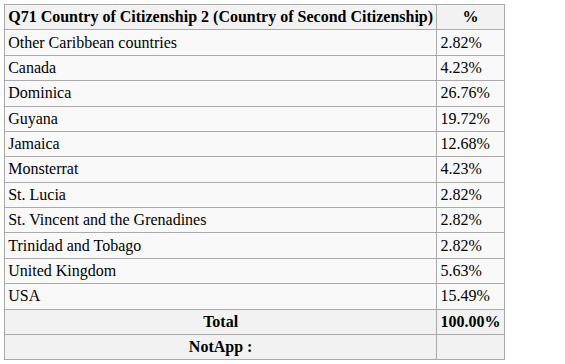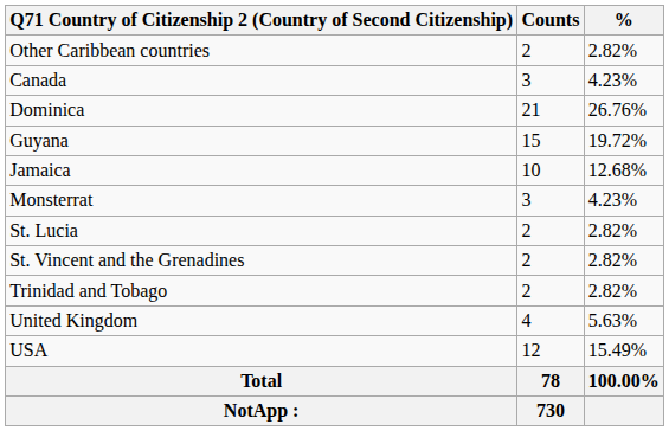 <table class="wikitable sortable">
 <tr>
 <th>Q71 Country of Citizenship 2 (Country of Second Citizenship)</th>
+<th>Counts</th>
 <th>%</th>
 </tr>
 <tr>
 <td>Other Caribbean countries</td>
+<td>2</td>
 <td>2.82%</td>
 </tr>
 <tr>
 <td>Canada</td>
+<td>3</td>
 <td>4.23%</td>
 </tr>
 <tr>
 <td>Dominica</td>
+<td>21</td>
 <td>26.76%</td>
 </tr>
 <tr>
 <td>Guyana</td>
+<td>15</td>
 <td>19.72%</td>
 </tr>
 <tr>
 <td>Jamaica</td>
+<td>10</td>
 <td>12.68%</td>
 </tr>
 <tr>
 <td>Monsterrat</td>
+<td>3</td>
 <td>4.23%</td>
 </tr>
 <tr>
 <td>St. Lucia</td>
+<td>2</td>
 <td>2.82%</td>
 </tr>
 <tr>
 <td>St. Vincent and the Grenadines</td>
+<td>2</td>
 <td>2.82%</td>
 </tr>
 <tr>
 <td>Trinidad and Tobago</td>
+<td>2</td>
 <td>2.82%</td>
 </tr>
 <tr>
 <td>United Kingdom</td>
+<td>4</td>
 <td>5.63%</td>
 </tr>
 <tr>
 <td>USA</td>
+<td>12</td>
 <td>15.49%</td>
 </tr>
 <tr>
 <th>Total</th>
+<th>78</th>
 <th>100.00%</th>
 </tr>
 <tr>
 <th>NotApp :</th>
+<th>730</th>
 <th></th>
 </tr>
 </table>
